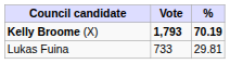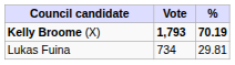 <table class="wikitable">
 <tr>
 <th style="background:#ddf; width:200px;">Council candidate</th>
 <th style="background:#ddf; width:50px;">Vote</th>
 <th style="background:#ddf; width:30px;">%</th>
 </tr>
 <tr>
 <td><strong>Kelly Broome</strong> (X)</td>
 <td><strong>1,793</strong></td>
 <td><strong>70.19</strong></td>
 </tr>
 <tr>
 <td>Lukas Fuina</td>
-<td>733</td>
+<td>734</td>
 <td>29.81</td>
 </tr>
 </table>
